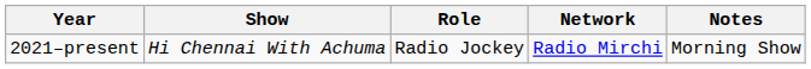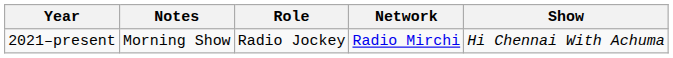 <table class="wikitable sortable">
 <tr>
 <th>Year</th>
-<th>Show</th>
+<th>Notes</th>
 <th>Role</th>
 <th>Network</th>
-<th>Notes</th>
+<th>Show</th>
 </tr>
 <tr>
 <td>2021–present</td>
-<td><em>Hi Chennai With Achuma</em></td>
+<td>Morning Show</td>
 <td>Radio Jockey</td>
 <td><a href='#'>Radio Mirchi</a></td>
-<td>Morning Show</td>
+<td><em>Hi Chennai With Achuma</em></td>
 </tr>
 </table>
